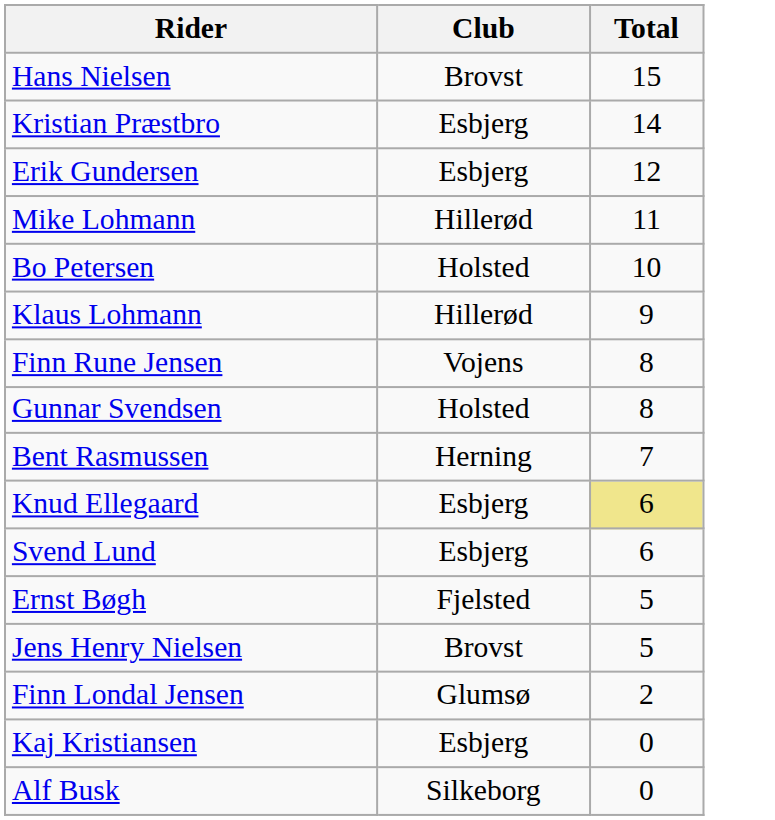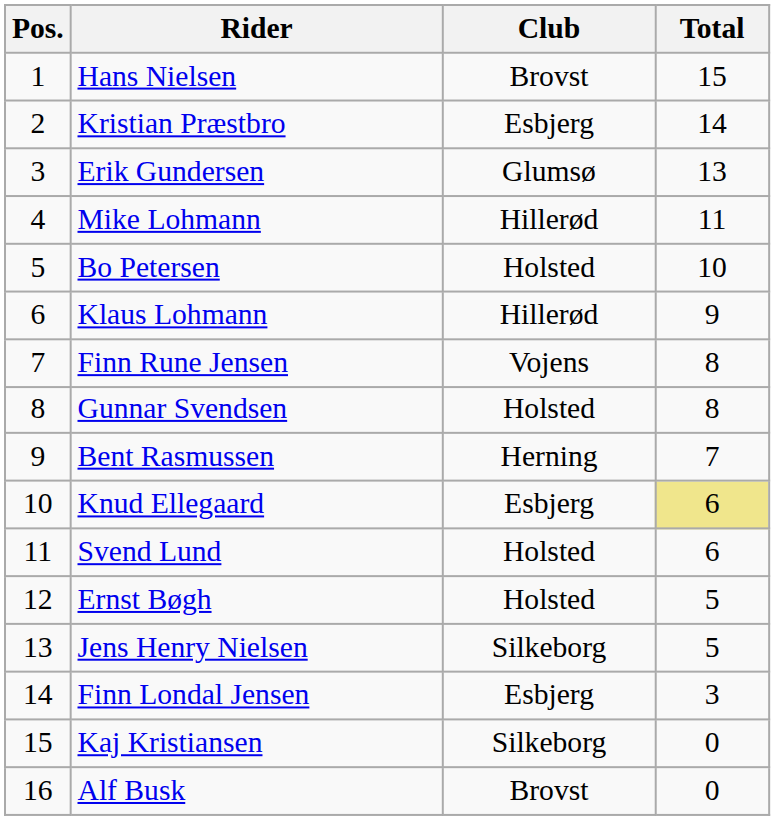 <table class=wikitable style="font-size:93%;">
 <tr>
+<th width=25px>Pos.</th>
 <th width=180px>Rider</th>
 <th width=100px>Club</th>
 <th width=50px>Total</th>
 </tr>
 <tr align=center>
+<td>1</td>
 <td align=left><a href='#'>Hans Nielsen</a></td>
 <td>Brovst</td>
 <td>15</td>
 </tr>
 <tr align=center>
+<td>2</td>
 <td align=left><a href='#'>Kristian Præstbro</a></td>
 <td>Esbjerg</td>
 <td>14</td>
 </tr>
 <tr align=center>
+<td>3</td>
 <td align=left><a href='#'>Erik Gundersen</a></td>
-<td>Esbjerg</td>
-<td>12</td>
+<td>Glumsø</td>
+<td>13</td>
 </tr>
 <tr align=center>
+<td>4</td>
 <td align=left><a href='#'>Mike Lohmann</a></td>
 <td>Hillerød</td>
 <td>11</td>
 </tr>
 <tr align=center>
+<td>5</td>
 <td align=left><a href='#'>Bo Petersen</a></td>
 <td>Holsted</td>
 <td>10</td>
 </tr>
 <tr align=center>
+<td>6</td>
 <td align=left><a href='#'>Klaus Lohmann</a></td>
 <td>Hillerød</td>
 <td>9</td>
 </tr>
 <tr align=center>
+<td>7</td>
 <td align=left><a href='#'>Finn Rune Jensen</a></td>
 <td>Vojens</td>
 <td>8</td>
 </tr>
 <tr align=center>
+<td>8</td>
 <td align=left><a href='#'>Gunnar Svendsen</a></td>
 <td>Holsted</td>
 <td>8</td>
 </tr>
 <tr align=center>
+<td>9</td>
 <td align=left><a href='#'>Bent Rasmussen</a></td>
 <td>Herning</td>
 <td>7</td>
 </tr>
 <tr align=center>
+<td>10</td>
 <td align=left><a href='#'>Knud Ellegaard</a></td>
 <td>Esbjerg</td>
 <td style="background: khaki;">6</td>
 </tr>
 <tr align=center>
+<td>11</td>
 <td align=left><a href='#'>Svend Lund</a></td>
-<td>Esbjerg</td>
+<td>Holsted</td>
 <td>6</td>
 </tr>
 <tr align=center>
+<td>12</td>
 <td align=left><a href='#'>Ernst Bøgh</a></td>
-<td>Fjelsted</td>
+<td>Holsted</td>
 <td>5</td>
 </tr>
 <tr align=center>
+<td>13</td>
 <td align=left><a href='#'>Jens Henry Nielsen</a></td>
-<td>Brovst</td>
+<td>Silkeborg</td>
 <td>5</td>
 </tr>
 <tr align=center>
+<td>14</td>
 <td align=left><a href='#'>Finn Londal Jensen</a></td>
-<td>Glumsø</td>
-<td>2</td>
+<td>Esbjerg</td>
+<td>3</td>
 </tr>
 <tr align=center>
+<td>15</td>
 <td align=left><a href='#'>Kaj Kristiansen</a></td>
-<td>Esbjerg</td>
+<td>Silkeborg</td>
 <td>0</td>
 </tr>
 <tr align=center>
+<td>16</td>
 <td align=left><a href='#'>Alf Busk</a></td>
-<td>Silkeborg</td>
+<td>Brovst</td>
 <td>0</td>
 </tr>
 </table>
